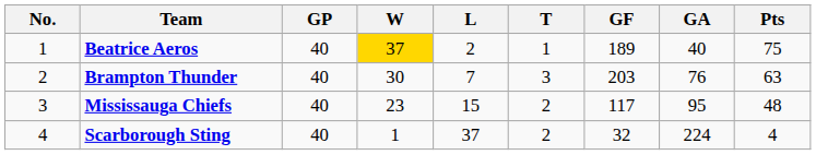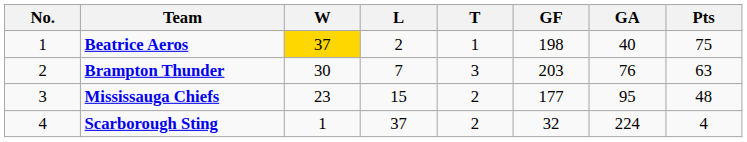 <table class="wikitable sortable">
 <tr>
 <th bgcolor="#DDDDFF" width="7.5%" title="Division rank">No.</th>
 <th bgcolor="#DDDDFF" width="20%">Team</th>
-<th bgcolor="#DDDDFF" width="7.5%" title="Games played" class="unsortable">GP</th>
 <th bgcolor="#DDDDFF" width="7.5%" title="Wins">W</th>
 <th bgcolor="#DDDDFF" width="7.5%" title="Losses">L</th>
 <th bgcolor="#DDDDFF" width="7.5%" title="Ties">T</th>
 <th bgcolor="#DDDDFF" width="7.5%" title="Goals for">GF</th>
 <th bgcolor="#DDDDFF" width="7.5%" title="Goals against">GA</th>
 <th bgcolor="#DDDDFF" width="7.5%" title="Points">Pts</th>
 </tr>
 <tr align=center>
 <td>1</td>
 <td align=left><strong><a href='#'>Beatrice Aeros</a></strong></td>
-<td>40</td>
 <td style="background: gold;">37</td>
 <td>2</td>
 <td>1</td>
-<td>189</td>
+<td>198</td>
 <td>40</td>
 <td>75</td>
 </tr>
 <tr align=center>
 <td>2</td>
 <td align=left><strong><a href='#'>Brampton Thunder</a></strong></td>
-<td>40</td>
 <td>30</td>
 <td>7</td>
 <td>3</td>
 <td>203</td>
 <td>76</td>
 <td>63</td>
 </tr>
 <tr align=center>
 <td>3</td>
 <td align=left><strong><a href='#'>Mississauga Chiefs</a></strong></td>
-<td>40</td>
 <td>23</td>
 <td>15</td>
 <td>2</td>
-<td>117</td>
+<td>177</td>
 <td>95</td>
 <td>48</td>
 </tr>
 <tr align=center>
 <td>4</td>
 <td align=left><strong><a href='#'>Scarborough Sting</a></strong></td>
-<td>40</td>
 <td>1</td>
 <td>37</td>
 <td>2</td>
 <td>32</td>
 <td>224</td>
 <td>4</td>
 </tr>
 </table>
